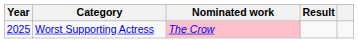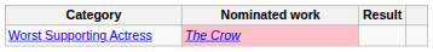 <table class="wikitable" style="width:85%;">
 <tr>
-<th width=5%>Year</th>
 <th style="width:40%;">Category</th>
 <th style="width:40%;">Nominated work</th>
 <th style="width:10%;">Result</th>
 <th width=5%></th>
 </tr>
 <tr>
-<td><a href='#'>2025</a></td>
 <td><a href='#'>Worst Supporting Actress</a></td>
 <td style="background: pink;"><em><a href='#'>The Crow</a></em></td>
 <td></td>
 <td></td>
 </tr>
 </table>
